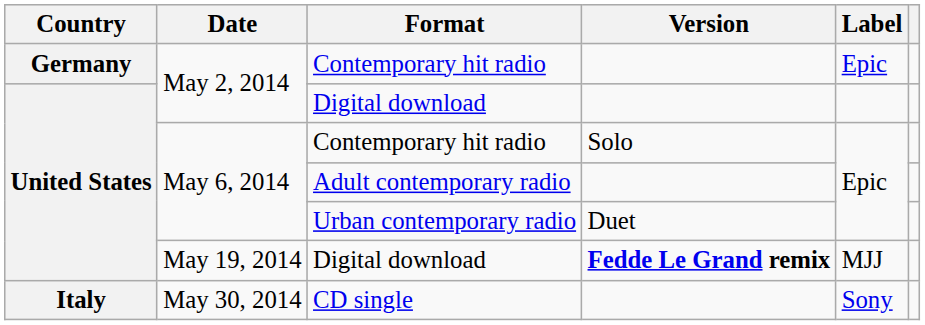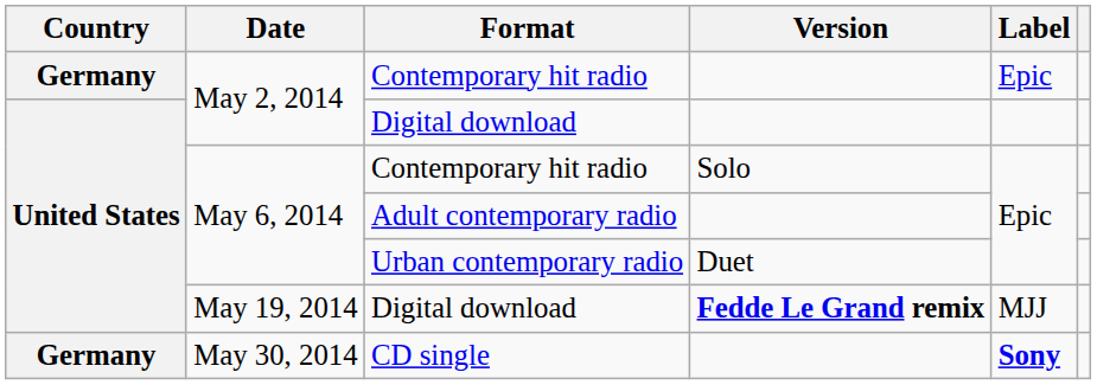 <table class="wikitable plainrowheaders">
 <tr>
 <th scope="col">Country</th>
 <th scope="col">Date</th>
 <th scope="col">Format</th>
 <th scope="col">Version</th>
 <th scope="col">Label</th>
 <th scope="col"></th>
 </tr>
 <tr>
 <th scope="row">Germany</th>
 <td rowspan="2">May 2, 2014</td>
 <td><a href='#'>Contemporary hit radio</a></td>
 <td></td>
 <td><a href='#'>Epic</a></td>
 <td><br></td>
 </tr>
 <tr>
 <th scope="row" rowspan="5">United States</th>
 <td><a href='#'>Digital download</a></td>
 <td></td>
 <td></td>
 <td><br></td>
 </tr>
 <tr>
 <td rowspan="3">May 6, 2014</td>
 <td>Contemporary hit radio</td>
 <td>Solo</td>
 <td rowspan="3">Epic</td>
 <td></td>
 </tr>
 <tr>
 <td><a href='#'>Adult contemporary radio</a></td>
 <td></td>
 <td></td>
 </tr>
 <tr>
 <td><a href='#'>Urban contemporary radio</a></td>
 <td>Duet</td>
 <td></td>
 </tr>
 <tr>
 <td>May 19, 2014</td>
 <td>Digital download</td>
 <td><strong><a href='#'>Fedde Le Grand</a> remix</strong></td>
 <td>MJJ</td>
 <td></td>
 </tr>
 <tr>
-<th scope="row">Italy</th>
+<th scope="row">Germany</th>
 <td>May 30, 2014</td>
 <td><a href='#'>CD single</a></td>
 <td></td>
-<td><a href='#'>Sony</a></td>
+<td><strong><a href='#'>Sony</a></strong></td>
 <td></td>
 </tr>
 </table>
